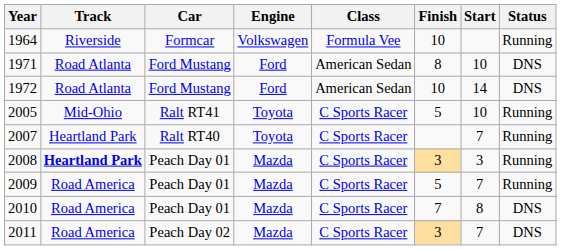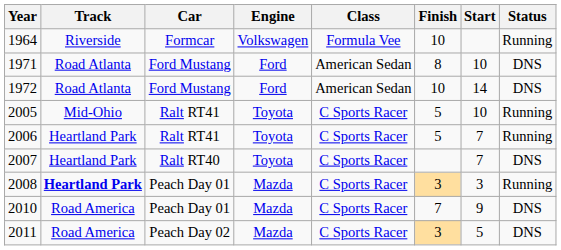 <table class="wikitable" style="text-align:center; font-size:90%">
 <tr>
 <th>Year</th>
 <th>Track</th>
 <th>Car</th>
 <th>Engine</th>
 <th>Class</th>
 <th>Finish</th>
 <th>Start</th>
 <th>Status</th>
 </tr>
 <tr>
 <td>1964</td>
 <td><a href='#'>Riverside</a></td>
 <td><a href='#'>Formcar</a></td>
 <td><a href='#'>Volkswagen</a></td>
 <td><a href='#'>Formula Vee</a></td>
 <td>10</td>
 <td></td>
 <td>Running</td>
 </tr>
 <tr>
 <td>1971</td>
 <td><a href='#'>Road Atlanta</a></td>
 <td><a href='#'>Ford Mustang</a></td>
 <td><a href='#'>Ford</a></td>
 <td>American Sedan</td>
 <td>8</td>
 <td>10</td>
 <td>DNS</td>
 </tr>
 <tr>
 <td>1972</td>
 <td><a href='#'>Road Atlanta</a></td>
 <td><a href='#'>Ford Mustang</a></td>
 <td><a href='#'>Ford</a></td>
 <td>American Sedan</td>
 <td>10</td>
 <td>14</td>
 <td>DNS</td>
 </tr>
 <tr>
 <td>2005</td>
 <td><a href='#'>Mid-Ohio</a></td>
 <td><a href='#'>Ralt</a> RT41</td>
 <td><a href='#'>Toyota</a></td>
 <td><a href='#'>C Sports Racer</a></td>
 <td>5</td>
 <td>10</td>
 <td>Running</td>
 </tr>
 <tr>
+<td>2006</td>
+<td><a href='#'>Heartland Park</a></td>
+<td><a href='#'>Ralt</a> RT41</td>
+<td><a href='#'>Toyota</a></td>
+<td><a href='#'>C Sports Racer</a></td>
+<td>5</td>
+<td>7</td>
+<td>Running</td>
+</tr>
+<tr>
 <td>2007</td>
 <td><a href='#'>Heartland Park</a></td>
 <td><a href='#'>Ralt</a> RT40</td>
 <td><a href='#'>Toyota</a></td>
 <td><a href='#'>C Sports Racer</a></td>
 <td></td>
 <td>7</td>
-<td>Running</td>
+<td>DNS</td>
 </tr>
 <tr>
 <td>2008</td>
 <td><strong><a href='#'>Heartland Park</a></strong></td>
 <td>Peach Day 01</td>
 <td><a href='#'>Mazda</a></td>
 <td><a href='#'>C Sports Racer</a></td>
 <td style="background:#FFDF9F;">3</td>
 <td>3</td>
 <td>Running</td>
 </tr>
 <tr>
-<td>2009</td>
-<td><a href='#'>Road America</a></td>
-<td>Peach Day 01</td>
-<td><a href='#'>Mazda</a></td>
-<td><a href='#'>C Sports Racer</a></td>
-<td>5</td>
-<td>7</td>
-<td>Running</td>
-</tr>
-<tr>
 <td>2010</td>
 <td><a href='#'>Road America</a></td>
 <td>Peach Day 01</td>
 <td><a href='#'>Mazda</a></td>
 <td><a href='#'>C Sports Racer</a></td>
 <td>7</td>
-<td>8</td>
+<td>9</td>
 <td>DNS</td>
 </tr>
 <tr>
 <td>2011</td>
 <td><a href='#'>Road America</a></td>
 <td>Peach Day 02</td>
 <td><a href='#'>Mazda</a></td>
 <td><a href='#'>C Sports Racer</a></td>
 <td style="background:#FFDF9F;">3</td>
-<td>7</td>
+<td>5</td>
 <td>DNS</td>
 </tr>
 </table>
